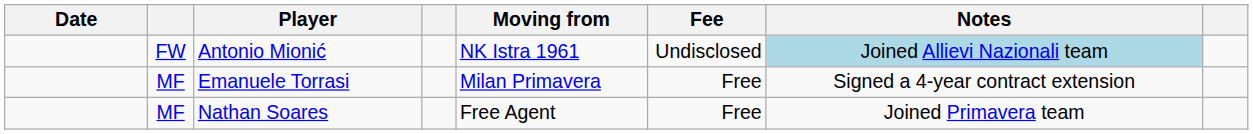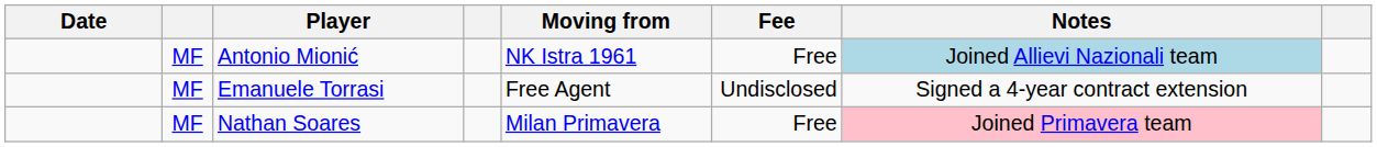 <table class="wikitable sortable">
 <tr>
 <th style="width:110px">Date</th>
 <th style="width:30px"></th>
 <th style="width:180px">Player</th>
 <th style="width:20px"></th>
 <th style="width:150px">Moving from</th>
 <th style="width:90px">Fee</th>
 <th style="width:350px" class="unsortable">Notes</th>
 <th style="width:30px"></th>
 </tr>
 <tr>
 <td style="text-align:right"></td>
-<td style="text-align:center"><a href='#'>FW</a></td>
+<td style="text-align:center"><a href='#'>MF</a></td>
 <td> <a href='#'>Antonio Mionić</a></td>
 <td style="text-align:right"></td>
 <td> <a href='#'>NK Istra 1961</a></td>
-<td style="text-align:right">Undisclosed</td>
+<td style="text-align:right">Free</td>
 <td style="background: lightblue; text-align:center">Joined <a href='#'>Allievi Nazionali</a> team</td>
 <td></td>
 </tr>
 <tr>
 <td style="text-align:right"></td>
 <td style="text-align:center"><a href='#'>MF</a></td>
 <td> <a href='#'>Emanuele Torrasi</a></td>
 <td style="text-align:right"></td>
-<td> <a href='#'>Milan Primavera</a></td>
-<td style="text-align:right">Free</td>
+<td> Free Agent</td>
+<td style="text-align:right">Undisclosed</td>
 <td style="text-align:center">Signed a 4-year contract extension</td>
 <td></td>
 </tr>
 <tr>
 <td style="text-align:right"></td>
 <td style="text-align:center"><a href='#'>MF</a></td>
 <td> <a href='#'>Nathan Soares</a></td>
 <td style="text-align:right"></td>
-<td> Free Agent</td>
+<td> <a href='#'>Milan Primavera</a></td>
 <td style="text-align:right">Free</td>
-<td style="text-align:center">Joined <a href='#'>Primavera</a> team</td>
+<td style="background: pink; text-align:center">Joined <a href='#'>Primavera</a> team</td>
 <td></td>
 </tr>
 </table>
